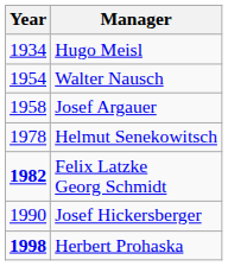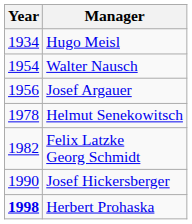 <table class="wikitable">
 <tr>
 <th>Year</th>
 <th>Manager</th>
 </tr>
 <tr>
 <td align=center><a href='#'>1934</a></td>
 <td> <a href='#'>Hugo Meisl</a></td>
 </tr>
 <tr>
 <td align=center><a href='#'>1954</a></td>
 <td> <a href='#'>Walter Nausch</a></td>
 </tr>
 <tr>
-<td align=center><a href='#'>1958</a></td>
+<td align=center><a href='#'>1956</a></td>
 <td> <a href='#'>Josef Argauer</a></td>
 </tr>
 <tr>
 <td align=center><a href='#'>1978</a></td>
 <td> <a href='#'>Helmut Senekowitsch</a></td>
 </tr>
 <tr>
-<td align=center><strong><a href='#'>1982</a></strong></td>
+<td align=center><a href='#'>1982</a></td>
 <td> <a href='#'>Felix Latzke</a> <br>  <a href='#'>Georg Schmidt</a></td>
 </tr>
 <tr>
 <td align=center><a href='#'>1990</a></td>
 <td> <a href='#'>Josef Hickersberger</a></td>
 </tr>
 <tr>
 <td align=center><strong><a href='#'>1998</a></strong></td>
 <td> <a href='#'>Herbert Prohaska</a></td>
 </tr>
 </table>
